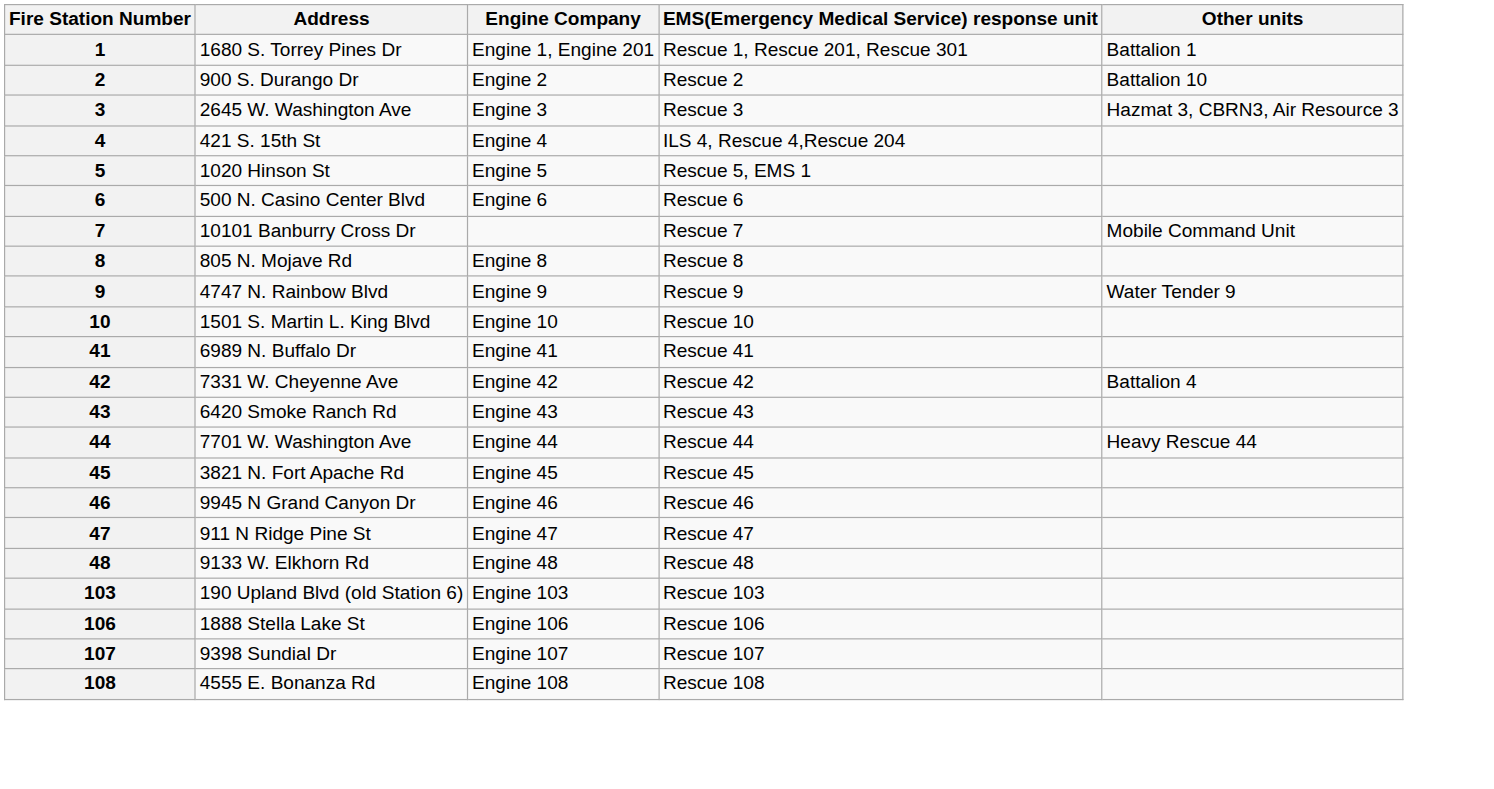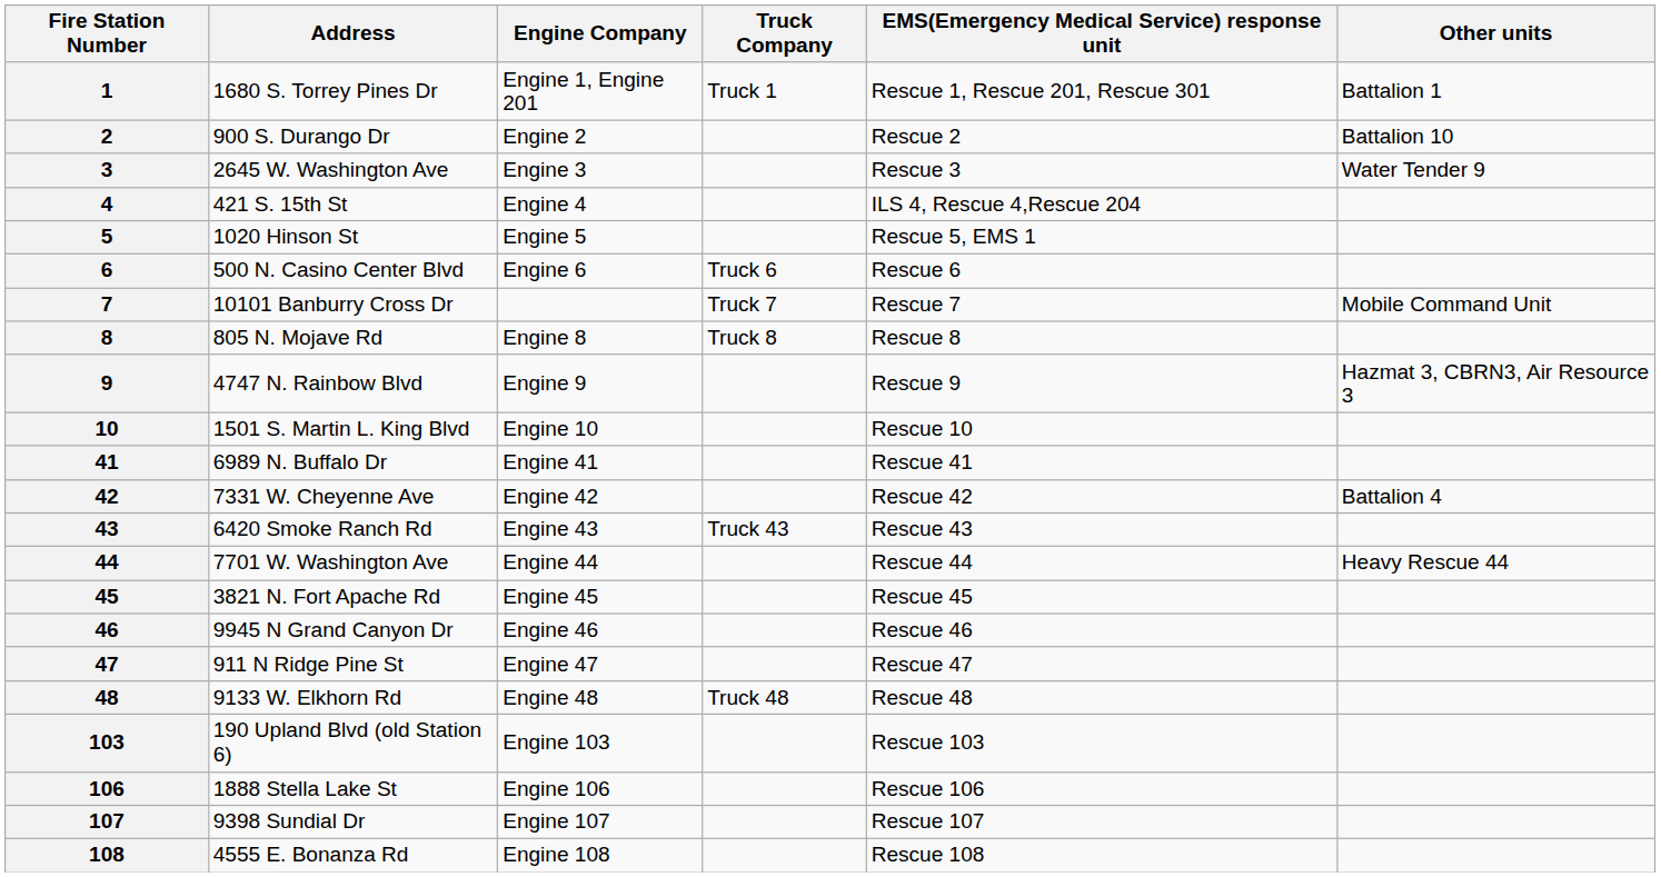 <table class=wikitable>
 <tr>
 <th>Fire Station Number</th>
 <th>Address</th>
 <th>Engine Company</th>
+<th>Truck Company</th>
 <th>EMS(Emergency Medical Service) response unit</th>
 <th>Other units</th>
 </tr>
 <tr>
 <th>1</th>
 <td>1680 S. Torrey Pines Dr</td>
 <td>Engine 1, Engine 201</td>
+<td>Truck 1</td>
 <td>Rescue 1, Rescue 201, Rescue 301</td>
 <td>Battalion 1</td>
 </tr>
 <tr>
 <th>2</th>
 <td>900 S. Durango Dr</td>
 <td>Engine 2</td>
+<td></td>
 <td>Rescue 2</td>
 <td>Battalion 10</td>
 </tr>
 <tr>
 <th>3</th>
 <td>2645 W. Washington Ave</td>
 <td>Engine 3</td>
+<td></td>
 <td>Rescue 3</td>
-<td>Hazmat 3, CBRN3, Air Resource 3</td>
+<td>Water Tender 9</td>
 </tr>
 <tr>
 <th>4</th>
 <td>421 S. 15th St</td>
 <td>Engine 4</td>
+<td></td>
 <td>ILS 4, Rescue 4,Rescue 204</td>
 <td></td>
 </tr>
 <tr>
 <th>5</th>
 <td>1020 Hinson St</td>
 <td>Engine 5</td>
+<td></td>
 <td>Rescue 5, EMS 1</td>
 <td></td>
 </tr>
 <tr>
 <th>6</th>
 <td>500 N. Casino Center Blvd</td>
 <td>Engine 6</td>
+<td>Truck 6</td>
 <td>Rescue 6</td>
 <td></td>
 </tr>
 <tr>
 <th>7</th>
 <td>10101 Banburry Cross Dr</td>
 <td></td>
+<td>Truck 7</td>
 <td>Rescue 7</td>
 <td>Mobile Command Unit</td>
 </tr>
 <tr>
 <th>8</th>
 <td>805 N. Mojave Rd</td>
 <td>Engine 8</td>
+<td>Truck 8</td>
 <td>Rescue 8</td>
 <td></td>
 </tr>
 <tr>
 <th>9</th>
 <td>4747 N. Rainbow Blvd</td>
 <td>Engine 9</td>
+<td></td>
 <td>Rescue 9</td>
-<td>Water Tender 9</td>
+<td>Hazmat 3, CBRN3, Air Resource 3</td>
 </tr>
 <tr>
 <th>10</th>
 <td>1501 S. Martin L. King Blvd</td>
 <td>Engine 10</td>
+<td></td>
 <td>Rescue 10</td>
 <td></td>
 </tr>
 <tr>
 <th>41</th>
 <td>6989 N. Buffalo Dr</td>
 <td>Engine 41</td>
+<td></td>
 <td>Rescue 41</td>
 <td></td>
 </tr>
 <tr>
 <th>42</th>
 <td>7331 W. Cheyenne Ave</td>
 <td>Engine 42</td>
+<td></td>
 <td>Rescue 42</td>
 <td>Battalion 4</td>
 </tr>
 <tr>
 <th>43</th>
 <td>6420 Smoke Ranch Rd</td>
 <td>Engine 43</td>
+<td>Truck 43</td>
 <td>Rescue 43</td>
 <td></td>
 </tr>
 <tr>
 <th>44</th>
 <td>7701 W. Washington Ave</td>
 <td>Engine 44</td>
+<td></td>
 <td>Rescue 44</td>
 <td>Heavy Rescue 44</td>
 </tr>
 <tr>
 <th>45</th>
 <td>3821 N. Fort Apache Rd</td>
 <td>Engine 45</td>
+<td></td>
 <td>Rescue 45</td>
 <td></td>
 </tr>
 <tr>
 <th>46</th>
 <td>9945 N Grand Canyon Dr</td>
 <td>Engine 46</td>
+<td></td>
 <td>Rescue 46</td>
 <td></td>
 </tr>
 <tr>
 <th>47</th>
 <td>911 N Ridge Pine St</td>
 <td>Engine 47</td>
+<td></td>
 <td>Rescue 47</td>
 <td></td>
 </tr>
 <tr>
 <th>48</th>
 <td>9133 W. Elkhorn Rd</td>
 <td>Engine 48</td>
+<td>Truck 48</td>
 <td>Rescue 48</td>
 <td></td>
 </tr>
 <tr>
 <th>103</th>
 <td>190 Upland Blvd (old Station 6)</td>
 <td>Engine 103</td>
+<td></td>
 <td>Rescue 103</td>
 <td></td>
 </tr>
 <tr>
 <th>106</th>
 <td>1888 Stella Lake St</td>
 <td>Engine 106</td>
+<td></td>
 <td>Rescue 106</td>
 <td></td>
 </tr>
 <tr>
 <th>107</th>
 <td>9398 Sundial Dr</td>
 <td>Engine 107</td>
+<td></td>
 <td>Rescue 107</td>
 <td></td>
 </tr>
 <tr>
 <th>108</th>
 <td>4555 E. Bonanza Rd</td>
 <td>Engine 108</td>
+<td></td>
 <td>Rescue 108</td>
 <td></td>
 </tr>
 </table>
